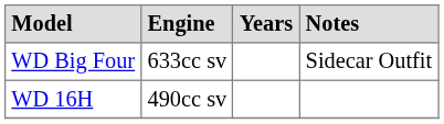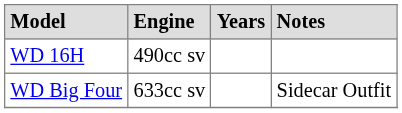 <table class="toccolours" border="1" cellpadding="4" style="border-collapse:collapse">
 <tr style="background:#dedede;">
 <td><strong>Model</strong></td>
 <td><strong>Engine</strong></td>
 <td><strong>Years</strong></td>
 <td><strong>Notes</strong></td>
 </tr>
 <tr>
+<td><a href='#'>WD 16H</a></td>
+<td>490cc sv</td>
+<td></td>
+<td></td>
+</tr>
+<tr>
 <td><a href='#'>WD Big Four</a></td>
 <td>633cc sv</td>
 <td></td>
 <td>Sidecar Outfit</td>
 </tr>
 <tr>
-<td><a href='#'>WD 16H</a></td>
-<td>490cc sv</td>
-<td></td>
-<td></td>
-</tr>
-<tr>
 </tr>
 </table>
